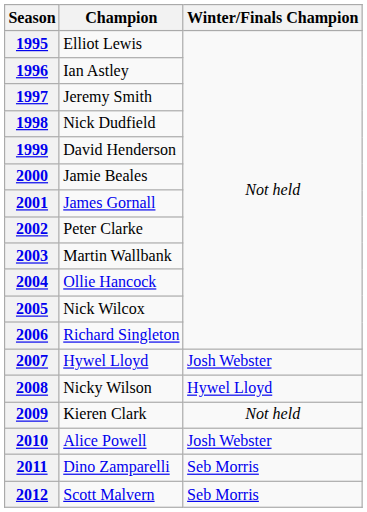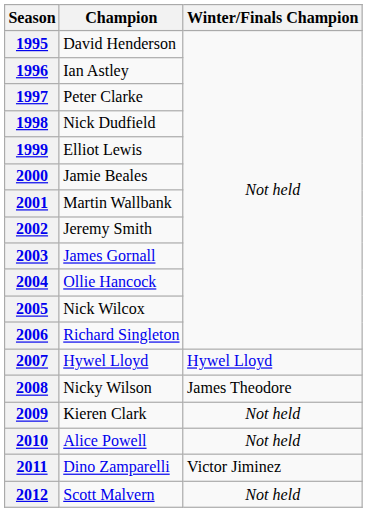 <table class="wikitable" style="font-size:85%;">
 <tr>
 <th>Season</th>
 <th>Champion</th>
 <th>Winter/Finals Champion</th>
 </tr>
 <tr>
 <th><a href='#'>1995</a></th>
-<td> Elliot Lewis</td>
+<td> David Henderson</td>
 <td rowspan=12 align=center><em>Not held</em></td>
 </tr>
 <tr>
 <th><a href='#'>1996</a></th>
 <td> Ian Astley</td>
 </tr>
 <tr>
 <th><a href='#'>1997</a></th>
-<td> Jeremy Smith</td>
+<td> Peter Clarke</td>
 </tr>
 <tr>
 <th><a href='#'>1998</a></th>
 <td> Nick Dudfield</td>
 </tr>
 <tr>
 <th><a href='#'>1999</a></th>
-<td> David Henderson</td>
+<td> Elliot Lewis</td>
 </tr>
 <tr>
 <th><a href='#'>2000</a></th>
 <td> Jamie Beales</td>
 </tr>
 <tr>
 <th><a href='#'>2001</a></th>
-<td> <a href='#'>James Gornall</a></td>
+<td> Martin Wallbank</td>
 </tr>
 <tr>
 <th><a href='#'>2002</a></th>
-<td> Peter Clarke</td>
+<td> Jeremy Smith</td>
 </tr>
 <tr>
 <th><a href='#'>2003</a></th>
-<td> Martin Wallbank</td>
+<td> <a href='#'>James Gornall</a></td>
 </tr>
 <tr>
 <th><a href='#'>2004</a></th>
 <td> <a href='#'>Ollie Hancock</a></td>
 </tr>
 <tr>
 <th><a href='#'>2005</a></th>
 <td> Nick Wilcox</td>
 </tr>
 <tr>
 <th><a href='#'>2006</a></th>
 <td> <a href='#'>Richard Singleton</a></td>
 </tr>
 <tr>
 <th><a href='#'>2007</a></th>
 <td> <a href='#'>Hywel Lloyd</a></td>
-<td> <a href='#'>Josh Webster</a></td>
+<td> <a href='#'>Hywel Lloyd</a></td>
 </tr>
 <tr>
 <th><a href='#'>2008</a></th>
 <td> Nicky Wilson</td>
-<td> <a href='#'>Hywel Lloyd</a></td>
+<td> James Theodore</td>
 </tr>
 <tr>
 <th><a href='#'>2009</a></th>
 <td> Kieren Clark</td>
 <td align=center><em>Not held</em></td>
 </tr>
 <tr>
 <th><a href='#'>2010</a></th>
 <td> <a href='#'>Alice Powell</a></td>
-<td> <a href='#'>Josh Webster</a></td>
+<td align=center><em>Not held</em></td>
 </tr>
 <tr>
 <th><a href='#'>2011</a></th>
 <td> <a href='#'>Dino Zamparelli</a></td>
-<td> <a href='#'>Seb Morris</a></td>
+<td> Victor Jiminez</td>
 </tr>
 <tr>
 <th><a href='#'>2012</a></th>
 <td> <a href='#'>Scott Malvern</a></td>
-<td> <a href='#'>Seb Morris</a></td>
+<td align=center><em>Not held</em></td>
 </tr>
 </table>
